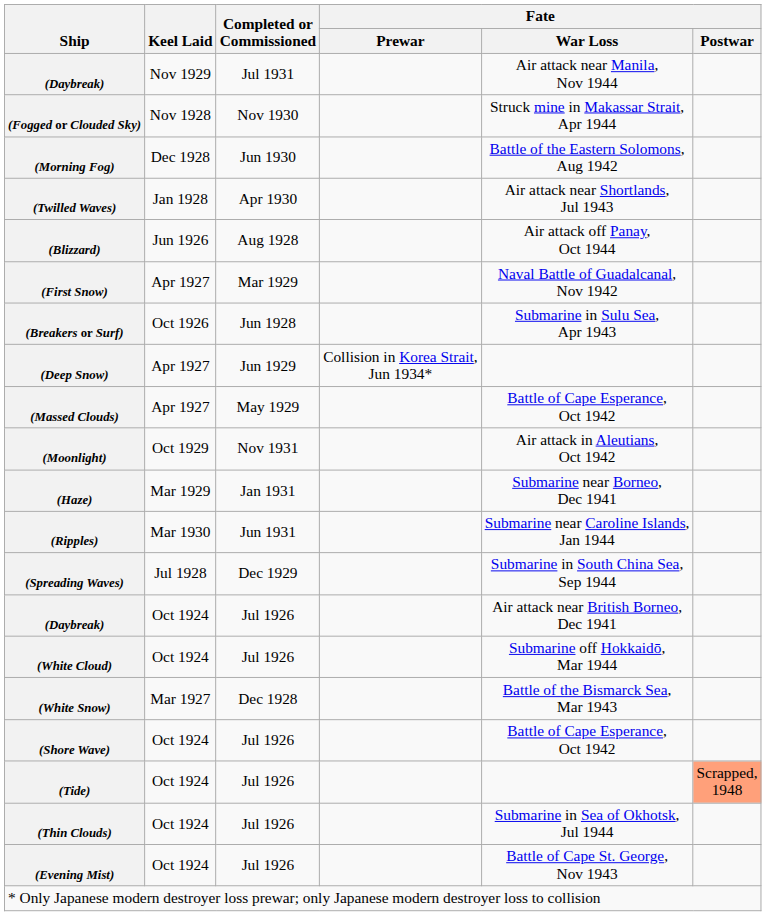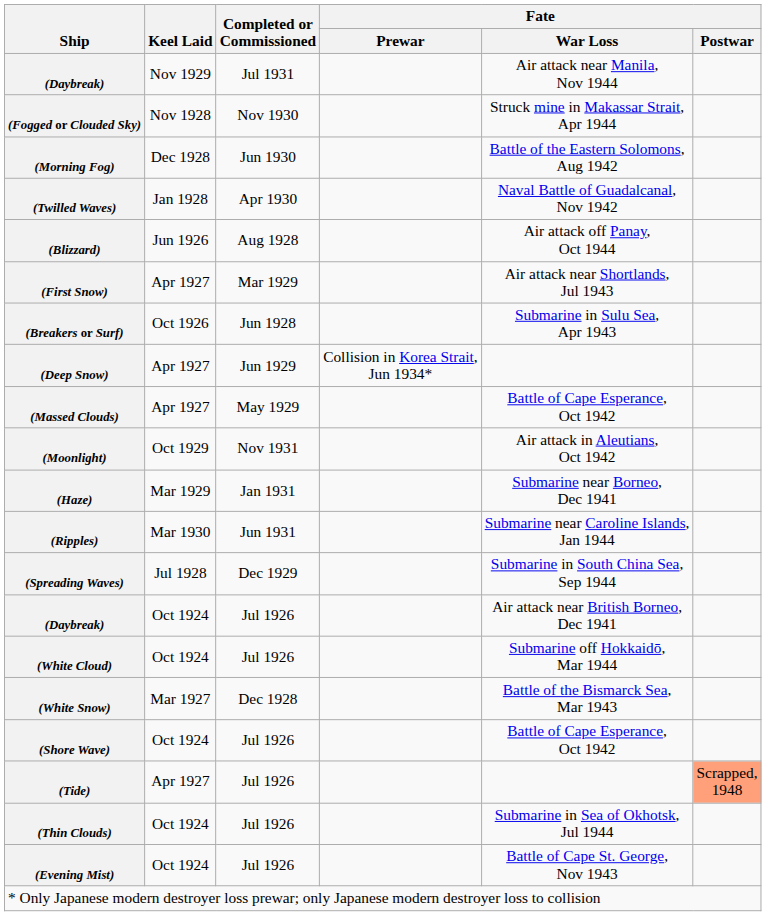 <table class="wikitable plainrowheaders" style="text-align:center">
 <tr valign="bottom">
 <th scope="col" rowspan=2>Ship</th>
 <th scope="col" rowspan=2>Keel Laid</th>
 <th scope="col" rowspan=2>Completed or<br>Commissioned</th>
 <th scope="row" colspan=3  style="text-align: center"><strong>Fate</strong></th>
 </tr>
 <tr>
 <th scope="col">Prewar</th>
 <th scope="col">War Loss</th>
 <th scope="col">Postwar</th>
 </tr>
 <tr>
 <th><br><small><em>(Daybreak)</em></small></th>
 <td>Nov 1929</td>
 <td>Jul 1931</td>
 <td></td>
 <td>Air attack near <a href='#'>Manila</a>,<br>Nov 1944</td>
 <td></td>
 </tr>
 <tr>
 <th><br><small><em>(Fogged</em> or <em>Clouded Sky)</em></small></th>
 <td>Nov 1928</td>
 <td>Nov 1930</td>
 <td></td>
 <td>Struck <a href='#'>mine</a> in <a href='#'>Makassar Strait</a>,<br>Apr 1944</td>
 <td></td>
 </tr>
 <tr>
 <th><br><small><em>(Morning Fog)</em></small></th>
 <td>Dec 1928</td>
 <td>Jun 1930</td>
 <td></td>
 <td><a href='#'>Battle of the Eastern Solomons</a>,<br>Aug 1942</td>
 <td></td>
 </tr>
 <tr>
 <th><br><small><em>(Twilled Waves)</em></small></th>
 <td>Jan 1928</td>
 <td>Apr 1930</td>
 <td></td>
-<td>Air attack near <a href='#'>Shortlands</a>,<br>Jul 1943</td>
+<td><a href='#'>Naval Battle of Guadalcanal</a>,<br>Nov 1942</td>
 <td></td>
 </tr>
 <tr>
 <th><br><small><em>(Blizzard)</em></small></th>
 <td>Jun 1926</td>
 <td>Aug 1928</td>
 <td></td>
 <td>Air attack off <a href='#'>Panay</a>,<br>Oct 1944</td>
 <td></td>
 </tr>
 <tr>
 <th><br><small><em>(First Snow)</em></small></th>
 <td>Apr 1927</td>
 <td>Mar 1929</td>
 <td></td>
-<td><a href='#'>Naval Battle of Guadalcanal</a>,<br>Nov 1942</td>
+<td>Air attack near <a href='#'>Shortlands</a>,<br>Jul 1943</td>
 <td></td>
 </tr>
 <tr>
 <th><br><small><em>(Breakers</em> or <em>Surf)</em></small></th>
 <td>Oct 1926</td>
 <td>Jun 1928</td>
 <td></td>
 <td><a href='#'>Submarine</a> in <a href='#'>Sulu Sea</a>,<br>Apr 1943</td>
 <td></td>
 </tr>
 <tr>
 <th><br><small><em>(Deep Snow)</em></small></th>
 <td>Apr 1927</td>
 <td>Jun 1929</td>
 <td>Collision in <a href='#'>Korea Strait</a>,<br>Jun 1934*</td>
 <td></td>
 <td></td>
 </tr>
 <tr>
 <th><br><small><em>(Massed Clouds)</em></small></th>
 <td>Apr 1927</td>
 <td>May 1929</td>
 <td></td>
 <td><a href='#'>Battle of Cape Esperance</a>,<br>Oct 1942</td>
 <td></td>
 </tr>
 <tr>
 <th><br><small><em>(Moonlight)</em></small></th>
 <td>Oct 1929</td>
 <td>Nov 1931</td>
 <td></td>
 <td>Air attack in <a href='#'>Aleutians</a>,<br>Oct 1942</td>
 <td></td>
 </tr>
 <tr>
 <th><br><small><em>(Haze)</em></small></th>
 <td>Mar 1929</td>
 <td>Jan 1931</td>
 <td></td>
 <td><a href='#'>Submarine</a> near <a href='#'>Borneo</a>,<br>Dec 1941</td>
 <td></td>
 </tr>
 <tr>
 <th><br><small><em>(Ripples)</em></small></th>
 <td>Mar 1930</td>
 <td>Jun 1931</td>
 <td></td>
 <td><a href='#'>Submarine</a> near <a href='#'>Caroline Islands</a>,<br>Jan 1944</td>
 <td></td>
 </tr>
 <tr>
 <th><br><small><em>(Spreading Waves)</em></small></th>
 <td>Jul 1928</td>
 <td>Dec 1929</td>
 <td></td>
 <td><a href='#'>Submarine</a> in <a href='#'>South China Sea</a>,<br>Sep 1944</td>
 <td></td>
 </tr>
 <tr>
 <th><br><small><em>(Daybreak)</em></small></th>
 <td>Oct 1924</td>
 <td>Jul 1926</td>
 <td></td>
 <td>Air attack near <a href='#'>British Borneo</a>,<br>Dec 1941</td>
 <td></td>
 </tr>
 <tr>
 <th><br><small><em>(White Cloud)</em></small></th>
 <td>Oct 1924</td>
 <td>Jul 1926</td>
 <td></td>
 <td><a href='#'>Submarine</a> off <a href='#'>Hokkaidō</a>,<br>Mar 1944</td>
 <td></td>
 </tr>
 <tr>
 <th><br><small><em>(White Snow)</em></small></th>
 <td>Mar 1927</td>
 <td>Dec 1928</td>
 <td></td>
 <td><a href='#'>Battle of the Bismarck Sea</a>,<br>Mar 1943</td>
 <td></td>
 </tr>
 <tr>
 <th><br><small><em>(Shore Wave)</em></small></th>
 <td>Oct 1924</td>
 <td>Jul 1926</td>
 <td></td>
 <td><a href='#'>Battle of Cape Esperance</a>,<br>Oct 1942</td>
 <td></td>
 </tr>
 <tr>
 <th><br><small><em>(Tide)</em></small></th>
-<td>Oct 1924</td>
+<td>Apr 1927</td>
 <td>Jul 1926</td>
 <td></td>
 <td></td>
 <td style="background: lightsalmon;">Scrapped,<br>1948</td>
 </tr>
 <tr>
 <th><br><small><em>(Thin Clouds)</em></small></th>
 <td>Oct 1924</td>
 <td>Jul 1926</td>
 <td></td>
 <td><a href='#'>Submarine</a> in <a href='#'>Sea of Okhotsk</a>,<br>Jul 1944</td>
 <td></td>
 </tr>
 <tr>
 <th><br><small><em>(Evening Mist)</em></small></th>
 <td>Oct 1924</td>
 <td>Jul 1926</td>
 <td></td>
 <td><a href='#'>Battle of Cape St. George</a>,<br>Nov 1943</td>
 <td></td>
 </tr>
 <tr>
 <td scope="row" colspan=12 style="text-align:left">* Only Japanese modern destroyer loss prewar; only Japanese modern destroyer loss to collision</td>
 </tr>
 </table>
